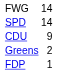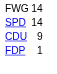 <table>
 <tr>
 <td>FWG</td>
 <td>14</td>
 </tr>
 <tr>
 <td><a href='#'>SPD</a></td>
 <td align="right">14</td>
 </tr>
 <tr>
 <td><a href='#'>CDU</a></td>
 <td align="right">9</td>
 </tr>
 <tr>
-<td><a href='#'>Greens</a></td>
-<td align="right">2</td>
-</tr>
-<tr>
 <td><a href='#'>FDP</a></td>
 <td align="right">1</td>
 </tr>
 </table>
